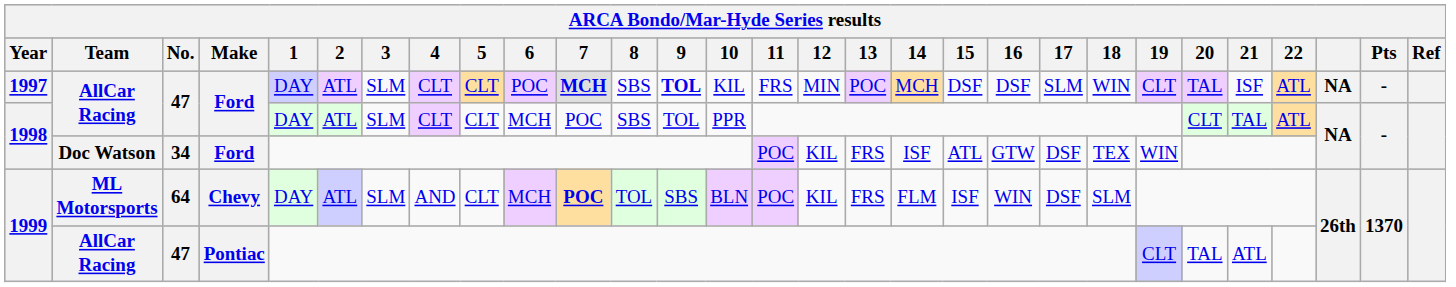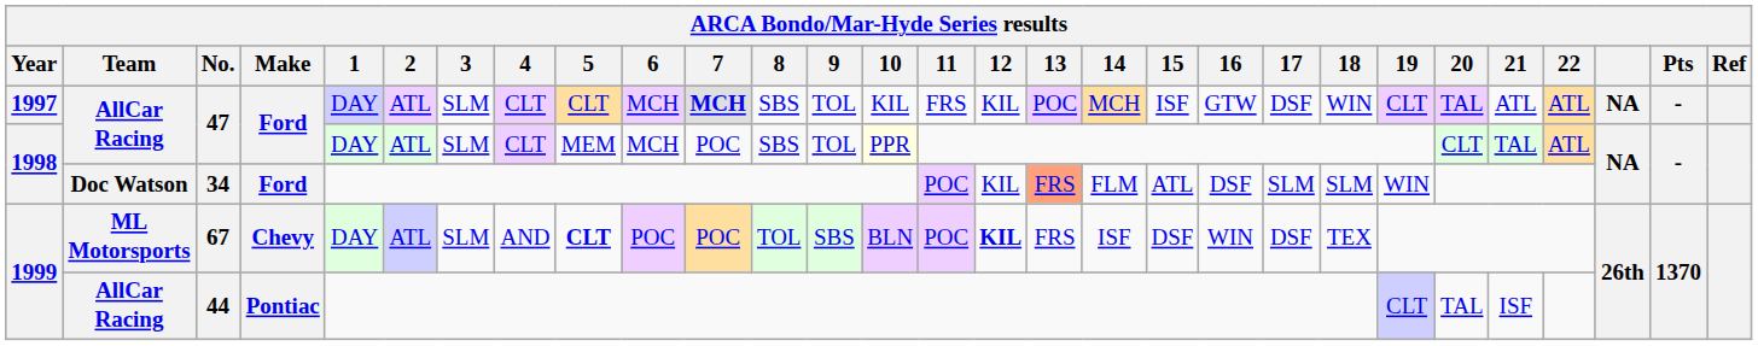 <table class="wikitable" style="text-align:center; font-size:75%">
 <tr>
 <th colspan=45><a href='#'>ARCA Bondo/Mar-Hyde Series</a> results</th>
 </tr>
 <tr>
 <th>Year</th>
 <th>Team</th>
 <th>No.</th>
 <th>Make</th>
 <th>1</th>
 <th>2</th>
 <th>3</th>
 <th>4</th>
 <th>5</th>
 <th>6</th>
 <th>7</th>
 <th>8</th>
 <th>9</th>
 <th>10</th>
 <th>11</th>
 <th>12</th>
 <th>13</th>
 <th>14</th>
 <th>15</th>
 <th>16</th>
 <th>17</th>
 <th>18</th>
 <th>19</th>
 <th>20</th>
 <th>21</th>
 <th>22</th>
 <th></th>
 <th>Pts</th>
 <th>Ref</th>
 </tr>
 <tr>
 <th><a href='#'>1997</a></th>
 <th rowspan=2><a href='#'>AllCar Racing</a></th>
 <th rowspan=2>47</th>
 <th rowspan=2><a href='#'>Ford</a></th>
 <td style="background:#CFCFFF;"><a href='#'>DAY</a><br></td>
 <td style="background:#EFCFFF;"><a href='#'>ATL</a><br></td>
 <td><a href='#'>SLM</a></td>
 <td style="background:#EFCFFF;"><a href='#'>CLT</a><br></td>
 <td style="background:#FFDF9F;"><a href='#'>CLT</a><br></td>
-<td style="background:#EFCFFF;"><a href='#'>POC</a><br></td>
+<td style="background:#EFCFFF;"><a href='#'>MCH</a><br></td>
 <td style="background:#DFDFDF;"><strong><a href='#'>MCH</a><br></strong></td>
 <td><a href='#'>SBS</a></td>
-<td><strong><a href='#'>TOL</a></strong></td>
+<td><a href='#'>TOL</a></td>
 <td><a href='#'>KIL</a></td>
 <td><a href='#'>FRS</a></td>
-<td><a href='#'>MIN</a></td>
+<td><a href='#'>KIL</a></td>
 <td style="background:#EFCFFF;"><a href='#'>POC</a><br></td>
 <td style="background:#FFDF9F;"><a href='#'>MCH</a><br></td>
+<td><a href='#'>ISF</a></td>
+<td><a href='#'>GTW</a></td>
 <td><a href='#'>DSF</a></td>
-<td><a href='#'>DSF</a></td>
-<td><a href='#'>SLM</a></td>
 <td><a href='#'>WIN</a></td>
 <td style="background:#EFCFFF;"><a href='#'>CLT</a><br></td>
 <td style="background:#EFCFFF;"><a href='#'>TAL</a><br></td>
-<td><a href='#'>ISF</a></td>
+<td><a href='#'>ATL</a></td>
 <td style="background:#FFDF9F;"><a href='#'>ATL</a><br></td>
 <th>NA</th>
 <th>-</th>
 <th></th>
 </tr>
 <tr>
 <th rowspan=2><a href='#'>1998</a></th>
 <td style="background:#DFFFDF;"><a href='#'>DAY</a><br></td>
 <td style="background:#DFFFDF;"><a href='#'>ATL</a><br></td>
 <td><a href='#'>SLM</a></td>
 <td style="background:#EFCFFF;"><a href='#'>CLT</a><br></td>
-<td><a href='#'>CLT</a></td>
+<td><a href='#'>MEM</a></td>
 <td><a href='#'>MCH</a></td>
 <td><a href='#'>POC</a></td>
 <td><a href='#'>SBS</a></td>
 <td><a href='#'>TOL</a></td>
-<td><a href='#'>PPR</a></td>
+<td style="background: lightyellow;"><a href='#'>PPR</a></td>
 <td colspan=9></td>
 <td style="background:#DFFFDF;"><a href='#'>CLT</a><br></td>
 <td style="background:#DFFFDF;"><a href='#'>TAL</a><br></td>
 <td style="background:#FFDF9F;"><a href='#'>ATL</a><br></td>
 <th rowspan=2>NA</th>
 <th rowspan=2>-</th>
 <th rowspan=2></th>
 </tr>
 <tr>
 <th>Doc Watson</th>
 <th>34</th>
 <th><a href='#'>Ford</a></th>
 <td colspan=10></td>
 <td style="background:#EFCFFF;"><a href='#'>POC</a><br></td>
 <td><a href='#'>KIL</a></td>
-<td><a href='#'>FRS</a></td>
-<td><a href='#'>ISF</a></td>
+<td style="background: lightsalmon;"><a href='#'>FRS</a></td>
+<td><a href='#'>FLM</a></td>
 <td><a href='#'>ATL</a></td>
-<td><a href='#'>GTW</a></td>
 <td><a href='#'>DSF</a></td>
-<td><a href='#'>TEX</a></td>
+<td><a href='#'>SLM</a></td>
+<td><a href='#'>SLM</a></td>
 <td><a href='#'>WIN</a></td>
 <td colspan=3></td>
 </tr>
 <tr>
 <th rowspan=2><a href='#'>1999</a></th>
 <th><a href='#'>ML Motorsports</a></th>
-<th>64</th>
+<th>67</th>
 <th><a href='#'>Chevy</a></th>
 <td style="background:#DFFFDF;"><a href='#'>DAY</a><br></td>
 <td style="background:#CFCFFF;"><a href='#'>ATL</a><br></td>
 <td><a href='#'>SLM</a></td>
 <td><a href='#'>AND</a></td>
-<td><a href='#'>CLT</a></td>
-<td style="background:#EFCFFF;"><a href='#'>MCH</a><br></td>
-<td style="background:#FFDF9F;"><strong><a href='#'>POC</a><br></strong></td>
+<td><strong><a href='#'>CLT</a></strong></td>
+<td style="background:#EFCFFF;"><a href='#'>POC</a><br></td>
+<td style="background:#FFDF9F;"><a href='#'>POC</a><br></td>
 <td style="background:#DFFFDF;"><a href='#'>TOL</a><br></td>
 <td style="background:#DFFFDF;"><a href='#'>SBS</a><br></td>
 <td style="background:#EFCFFF;"><a href='#'>BLN</a><br></td>
 <td style="background:#EFCFFF;"><a href='#'>POC</a><br></td>
-<td><a href='#'>KIL</a></td>
+<td><strong><a href='#'>KIL</a></strong></td>
 <td><a href='#'>FRS</a></td>
-<td><a href='#'>FLM</a></td>
 <td><a href='#'>ISF</a></td>
+<td><a href='#'>DSF</a></td>
 <td><a href='#'>WIN</a></td>
 <td><a href='#'>DSF</a></td>
-<td><a href='#'>SLM</a></td>
+<td><a href='#'>TEX</a></td>
 <td colspan=4></td>
 <th rowspan=2>26th</th>
 <th rowspan=2>1370</th>
 <th rowspan=2></th>
 </tr>
 <tr>
 <th><a href='#'>AllCar Racing</a></th>
-<th>47</th>
+<th>44</th>
 <th><a href='#'>Pontiac</a></th>
 <td colspan=18></td>
 <td style="background:#CFCFFF;"><a href='#'>CLT</a><br></td>
 <td><a href='#'>TAL</a></td>
-<td><a href='#'>ATL</a></td>
+<td><a href='#'>ISF</a></td>
 <td></td>
 </tr>
 </table>
